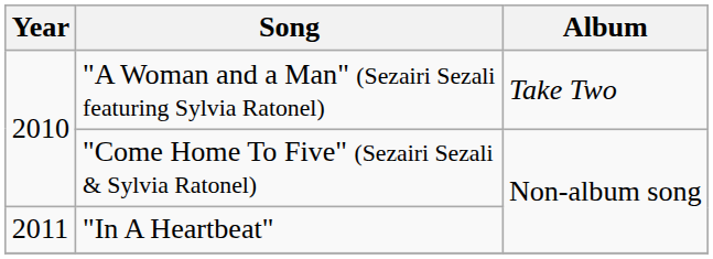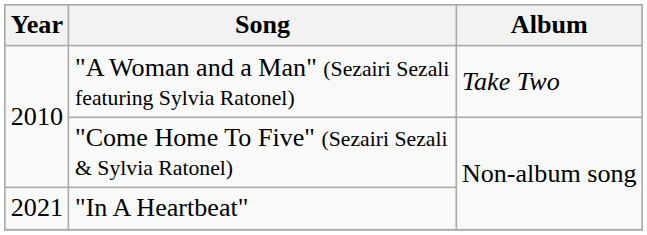 <table class="wikitable">
 <tr>
 <th>Year</th>
 <th width="230">Song</th>
 <th>Album</th>
 </tr>
 <tr>
 <td rowspan=2>2010</td>
 <td>"A Woman and a Man" <small>(Sezairi Sezali featuring Sylvia Ratonel)</small></td>
 <td><em>Take Two</em></td>
 </tr>
 <tr>
 <td>"Come Home To Five" <small>(Sezairi Sezali & Sylvia Ratonel)</small></td>
 <td rowspan=2>Non-album song</td>
 </tr>
 <tr>
-<td>2011</td>
+<td>2021</td>
 <td>"In A Heartbeat"</td>
 </tr>
 <tr>
 </tr>
 </table>
